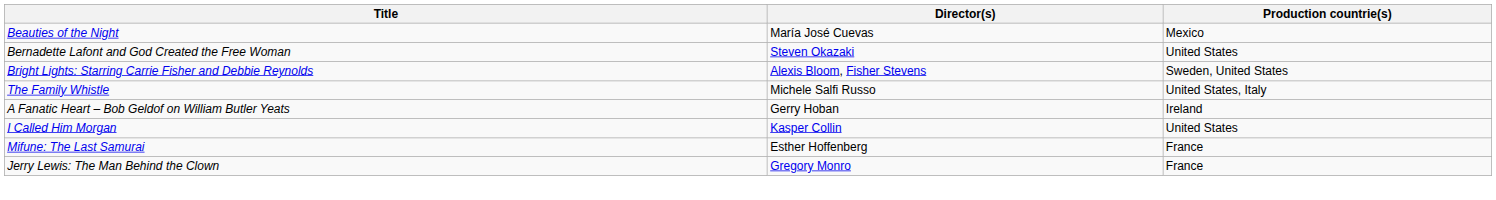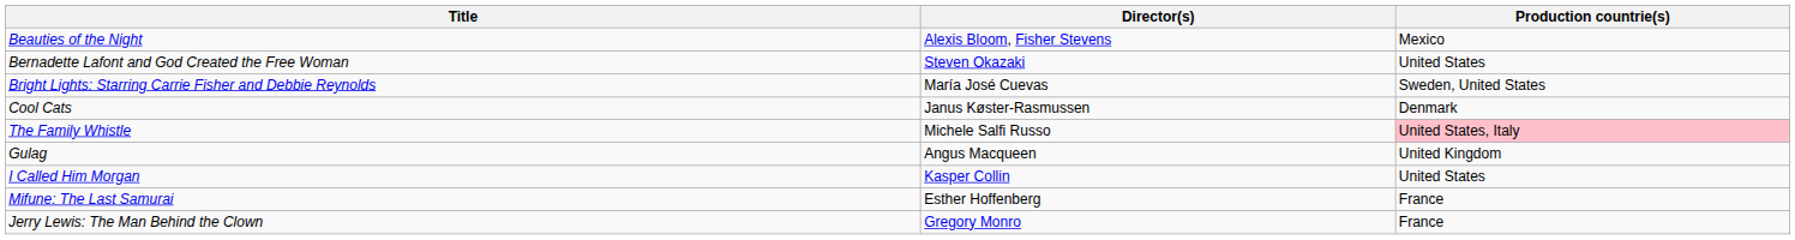 <table class="sortable wikitable" style="width:100%; margin-bottom:4px" cellpadding="5">
 <tr>
 <th scope="col">Title</th>
 <th scope="col">Director(s)</th>
 <th scope="col">Production countrie(s)</th>
 </tr>
 <tr>
 <td><em><a href='#'>Beauties of the Night</a></em></td>
-<td>María José Cuevas</td>
+<td><a href='#'>Alexis Bloom</a>, <a href='#'>Fisher Stevens</a></td>
 <td>Mexico</td>
 </tr>
 <tr>
 <td><em>Bernadette Lafont and God Created the Free Woman</em></td>
 <td><a href='#'>Steven Okazaki</a></td>
 <td>United States</td>
 </tr>
 <tr>
 <td><em><a href='#'>Bright Lights: Starring Carrie Fisher and Debbie Reynolds</a></em></td>
-<td><a href='#'>Alexis Bloom</a>, <a href='#'>Fisher Stevens</a></td>
+<td>María José Cuevas</td>
 <td>Sweden, United States</td>
+</tr>
+<tr>
+<td><em>Cool Cats</em></td>
+<td>Janus Køster-Rasmussen</td>
+<td>Denmark</td>
 </tr>
 <tr>
 <td><em><a href='#'>The Family Whistle</a></em></td>
 <td>Michele Salfi Russo</td>
-<td>United States, Italy</td>
+<td style="background: pink;">United States, Italy</td>
 </tr>
 <tr>
-<td><em>A Fanatic Heart – Bob Geldof on William Butler Yeats</em></td>
-<td>Gerry Hoban</td>
-<td>Ireland</td>
+<td><em>Gulag</em></td>
+<td>Angus Macqueen</td>
+<td>United Kingdom</td>
 </tr>
 <tr>
 <td><em><a href='#'>I Called Him Morgan</a></em></td>
 <td><a href='#'>Kasper Collin</a></td>
 <td>United States</td>
 </tr>
 <tr>
 <td><em><a href='#'>Mifune: The Last Samurai</a></em></td>
 <td>Esther Hoffenberg</td>
 <td>France</td>
 </tr>
 <tr>
 <td><em>Jerry Lewis: The Man Behind the Clown</em></td>
 <td><a href='#'>Gregory Monro</a></td>
 <td>France</td>
 </tr>
 </table>
